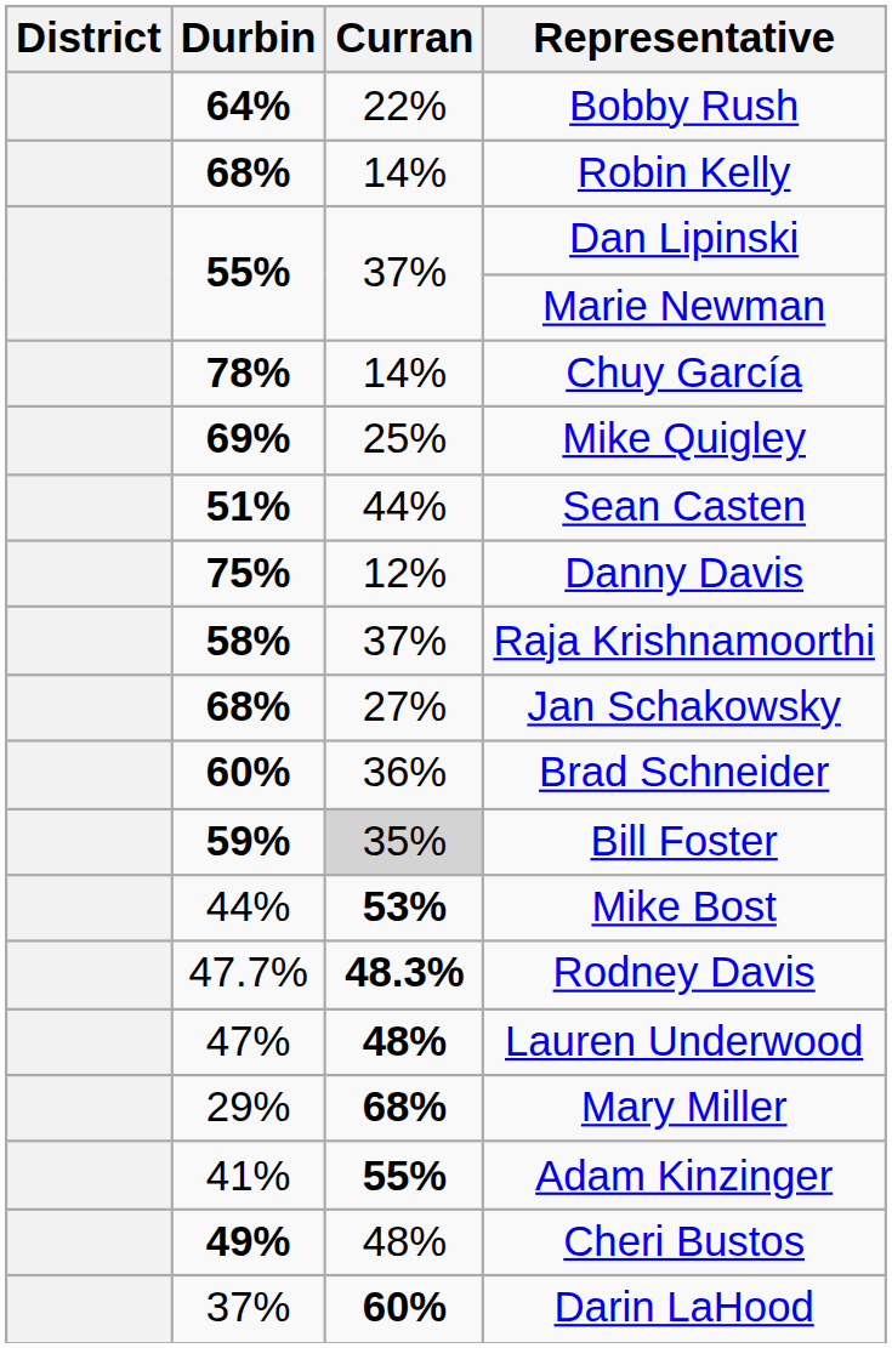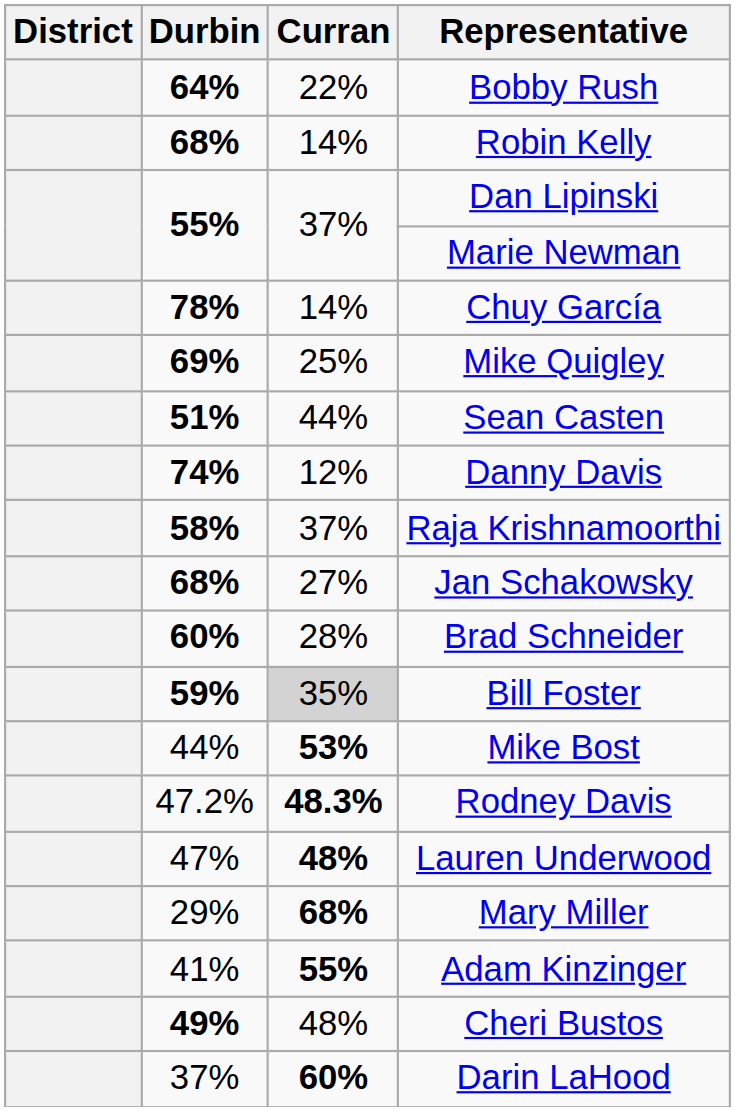 <table class=wikitable>
 <tr>
 <th>District</th>
 <th>Durbin</th>
 <th>Curran</th>
 <th>Representative</th>
 </tr>
 <tr align=center>
 <th></th>
 <td><strong>64%</strong></td>
 <td>22%</td>
 <td><a href='#'>Bobby Rush</a></td>
 </tr>
 <tr align=center>
 <th></th>
 <td><strong>68%</strong></td>
 <td>14%</td>
 <td><a href='#'>Robin Kelly</a></td>
 </tr>
 <tr align=center>
 <th rowspan=2 ></th>
 <td rowspan="2"><strong>55%</strong></td>
 <td rowspan=2>37%</td>
 <td><a href='#'>Dan Lipinski</a></td>
 </tr>
 <tr align=center>
 <td><a href='#'>Marie Newman</a></td>
 </tr>
 <tr align=center>
 <th></th>
 <td><strong>78%</strong></td>
 <td>14%</td>
 <td><a href='#'>Chuy García</a></td>
 </tr>
 <tr align=center>
 <th></th>
 <td><strong>69%</strong></td>
 <td>25%</td>
 <td><a href='#'>Mike Quigley</a></td>
 </tr>
 <tr align=center>
 <th></th>
 <td><strong>51%</strong></td>
 <td>44%</td>
 <td><a href='#'>Sean Casten</a></td>
 </tr>
 <tr align=center>
 <th></th>
-<td><strong>75%</strong></td>
+<td><strong>74%</strong></td>
 <td>12%</td>
 <td><a href='#'>Danny Davis</a></td>
 </tr>
 <tr align=center>
 <th></th>
 <td><strong>58%</strong></td>
 <td>37%</td>
 <td><a href='#'>Raja Krishnamoorthi</a></td>
 </tr>
 <tr align=center>
 <th></th>
 <td><strong>68%</strong></td>
 <td>27%</td>
 <td><a href='#'>Jan Schakowsky</a></td>
 </tr>
 <tr align=center>
 <th></th>
 <td><strong>60%</strong></td>
-<td>36%</td>
+<td>28%</td>
 <td><a href='#'>Brad Schneider</a></td>
 </tr>
 <tr align=center>
 <th></th>
 <td><strong>59%</strong></td>
 <td style="background: lightgrey;">35%</td>
 <td><a href='#'>Bill Foster</a></td>
 </tr>
 <tr align=center>
 <th></th>
 <td>44%</td>
 <td><strong>53%</strong></td>
 <td><a href='#'>Mike Bost</a></td>
 </tr>
 <tr align=center>
 <th></th>
-<td>47.7%</td>
+<td>47.2%</td>
 <td><strong>48.3%</strong></td>
 <td><a href='#'>Rodney Davis</a></td>
 </tr>
 <tr align=center>
 <th></th>
 <td>47%</td>
 <td><strong>48%</strong></td>
 <td><a href='#'>Lauren Underwood</a></td>
 </tr>
 <tr align=center>
 <th></th>
 <td>29%</td>
 <td><strong>68%</strong></td>
 <td><a href='#'>Mary Miller</a></td>
 </tr>
 <tr align=center>
 <th></th>
 <td>41%</td>
 <td><strong>55%</strong></td>
 <td><a href='#'>Adam Kinzinger</a></td>
 </tr>
 <tr align=center>
 <th></th>
 <td><strong>49%</strong></td>
 <td>48%</td>
 <td><a href='#'>Cheri Bustos</a></td>
 </tr>
 <tr align=center>
 <th></th>
 <td>37%</td>
 <td><strong>60%</strong></td>
 <td><a href='#'>Darin LaHood</a></td>
 </tr>
 <tr align=center>
 </tr>
 </table>
